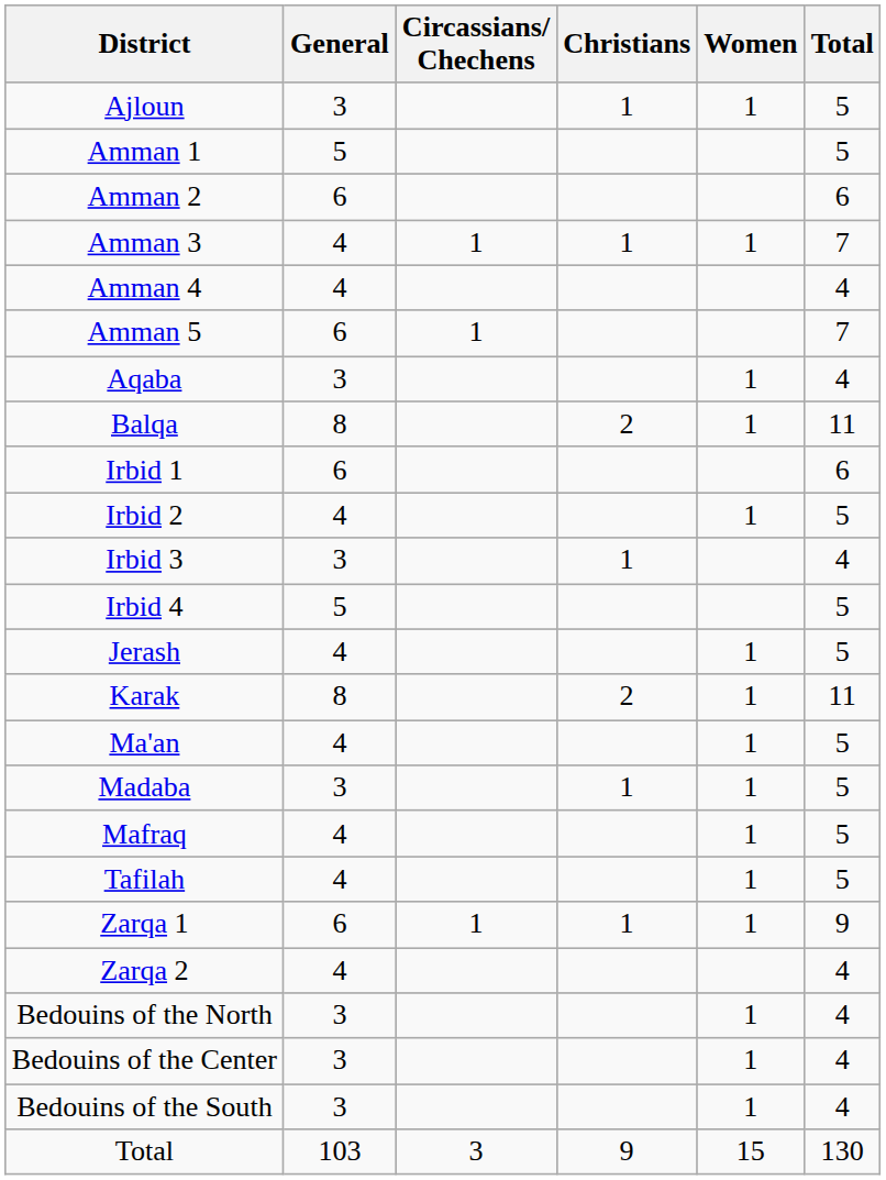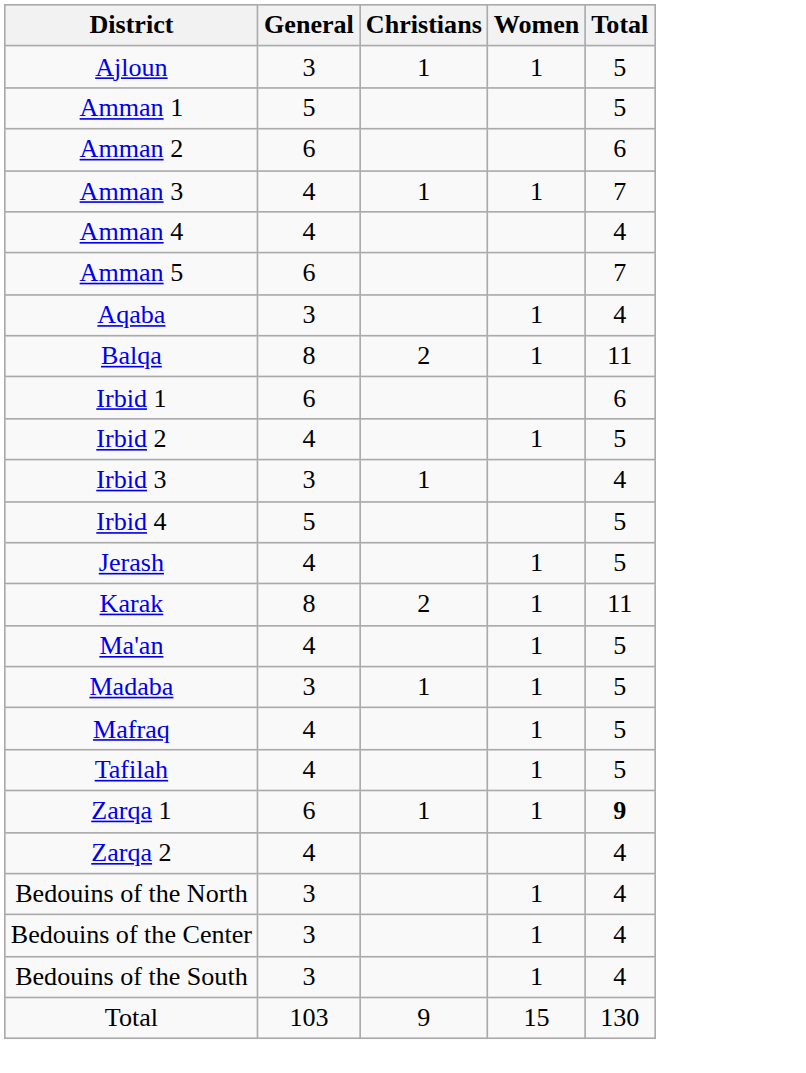 <table class=wikitable style=text-align:center>
 <tr>
 <th>District</th>
 <th>General</th>
-<th>Circassians/<br>Chechens</th>
 <th>Christians</th>
 <th>Women</th>
 <th>Total</th>
 </tr>
 <tr>
 <td><a href='#'>Ajloun</a></td>
 <td>3</td>
-<td></td>
 <td>1</td>
 <td>1</td>
 <td>5</td>
 </tr>
 <tr>
 <td><a href='#'>Amman</a> 1</td>
 <td>5</td>
 <td></td>
 <td></td>
-<td></td>
 <td>5</td>
 </tr>
 <tr>
 <td><a href='#'>Amman</a> 2</td>
 <td>6</td>
-<td></td>
 <td></td>
 <td></td>
 <td>6</td>
 </tr>
 <tr>
 <td><a href='#'>Amman</a> 3</td>
 <td>4</td>
 <td>1</td>
 <td>1</td>
-<td>1</td>
 <td>7</td>
 </tr>
 <tr>
 <td><a href='#'>Amman</a> 4</td>
 <td>4</td>
 <td></td>
 <td></td>
-<td></td>
 <td>4</td>
 </tr>
 <tr>
 <td><a href='#'>Amman</a> 5</td>
 <td>6</td>
-<td>1</td>
 <td></td>
 <td></td>
 <td>7</td>
 </tr>
 <tr>
 <td><a href='#'>Aqaba</a></td>
 <td>3</td>
 <td></td>
-<td></td>
 <td>1</td>
 <td>4</td>
 </tr>
 <tr>
 <td><a href='#'>Balqa</a></td>
 <td>8</td>
-<td></td>
 <td>2</td>
 <td>1</td>
 <td>11</td>
 </tr>
 <tr>
 <td><a href='#'>Irbid</a> 1</td>
 <td>6</td>
 <td></td>
 <td></td>
-<td></td>
 <td>6</td>
 </tr>
 <tr>
 <td><a href='#'>Irbid</a> 2</td>
 <td>4</td>
-<td></td>
 <td></td>
 <td>1</td>
 <td>5</td>
 </tr>
 <tr>
 <td><a href='#'>Irbid</a> 3</td>
 <td>3</td>
-<td></td>
 <td>1</td>
 <td></td>
 <td>4</td>
 </tr>
 <tr>
 <td><a href='#'>Irbid</a> 4</td>
 <td>5</td>
 <td></td>
 <td></td>
-<td></td>
 <td>5</td>
 </tr>
 <tr>
 <td><a href='#'>Jerash</a></td>
 <td>4</td>
-<td></td>
 <td></td>
 <td>1</td>
 <td>5</td>
 </tr>
 <tr>
 <td><a href='#'>Karak</a></td>
 <td>8</td>
-<td></td>
 <td>2</td>
 <td>1</td>
 <td>11</td>
 </tr>
 <tr>
 <td><a href='#'>Ma'an</a></td>
 <td>4</td>
 <td></td>
-<td></td>
 <td>1</td>
 <td>5</td>
 </tr>
 <tr>
 <td><a href='#'>Madaba</a></td>
 <td>3</td>
-<td></td>
 <td>1</td>
 <td>1</td>
 <td>5</td>
 </tr>
 <tr>
 <td><a href='#'>Mafraq</a></td>
 <td>4</td>
 <td></td>
-<td></td>
 <td>1</td>
 <td>5</td>
 </tr>
 <tr>
 <td><a href='#'>Tafilah</a></td>
 <td>4</td>
-<td></td>
 <td></td>
 <td>1</td>
 <td>5</td>
 </tr>
 <tr>
 <td><a href='#'>Zarqa</a> 1</td>
 <td>6</td>
 <td>1</td>
 <td>1</td>
-<td>1</td>
-<td>9</td>
+<td><strong>9</strong></td>
 </tr>
 <tr>
 <td><a href='#'>Zarqa</a> 2</td>
 <td>4</td>
-<td></td>
 <td></td>
 <td></td>
 <td>4</td>
 </tr>
 <tr>
 <td>Bedouins of the North</td>
 <td>3</td>
 <td></td>
-<td></td>
 <td>1</td>
 <td>4</td>
 </tr>
 <tr>
 <td>Bedouins of the Center</td>
 <td>3</td>
-<td></td>
 <td></td>
 <td>1</td>
 <td>4</td>
 </tr>
 <tr>
 <td>Bedouins of the South</td>
 <td>3</td>
 <td></td>
-<td></td>
 <td>1</td>
 <td>4</td>
 </tr>
 <tr>
 <td>Total</td>
 <td>103</td>
-<td>3</td>
 <td>9</td>
 <td>15</td>
 <td>130</td>
 </tr>
 </table>
